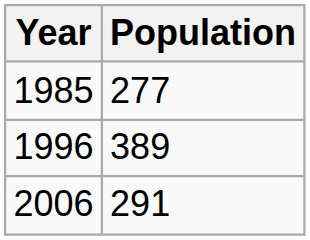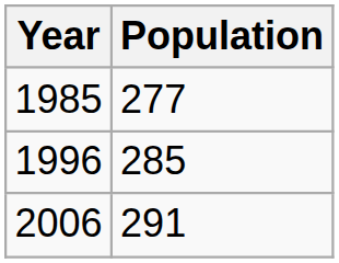 <table class="wikitable">
 <tr>
 <th>Year</th>
 <th>Population</th>
 </tr>
 <tr>
 <td>1985</td>
 <td>277</td>
 </tr>
 <tr>
 <td>1996</td>
-<td>389</td>
+<td>285</td>
 </tr>
 <tr>
 <td>2006</td>
 <td>291</td>
 </tr>
 </table>
